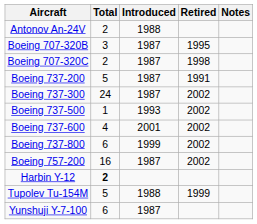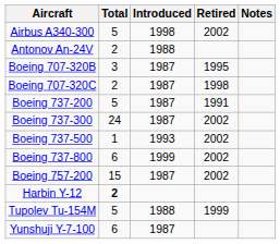 <table class="wikitable" style="margin:1em auto; border-collapse:collapse;text-align:center">
 <tr>
 <th style=>Aircraft</th>
 <th style=>Total</th>
 <th style=>Introduced</th>
 <th style=>Retired</th>
 <th style=>Notes</th>
+</tr>
+<tr>
+<td><a href='#'>Airbus A340-300</a></td>
+<td>5</td>
+<td>1998</td>
+<td>2002</td>
+<td></td>
 </tr>
 <tr>
 <td><a href='#'>Antonov An-24V</a></td>
 <td>2</td>
 <td>1988</td>
 <td></td>
 <td></td>
 </tr>
 <tr>
 <td><a href='#'>Boeing 707-320B</a></td>
 <td>3</td>
 <td>1987</td>
 <td>1995</td>
 <td></td>
 </tr>
 <tr>
 <td><a href='#'>Boeing 707-320C</a></td>
 <td>2</td>
 <td>1987</td>
 <td>1998</td>
 <td></td>
 </tr>
 <tr>
 <td><a href='#'>Boeing 737-200</a></td>
 <td>5</td>
 <td>1987</td>
 <td>1991</td>
 <td></td>
 </tr>
 <tr>
 <td><a href='#'>Boeing 737-300</a></td>
 <td>24</td>
 <td>1987</td>
 <td>2002</td>
 <td></td>
 </tr>
 <tr>
 <td><a href='#'>Boeing 737-500</a></td>
 <td>1</td>
 <td>1993</td>
 <td>2002</td>
 <td></td>
 </tr>
 <tr>
-<td><a href='#'>Boeing 737-600</a></td>
-<td>4</td>
-<td>2001</td>
-<td>2002</td>
-<td></td>
-</tr>
-<tr>
 <td><a href='#'>Boeing 737-800</a></td>
 <td>6</td>
 <td>1999</td>
 <td>2002</td>
 <td></td>
 </tr>
 <tr>
 <td><a href='#'>Boeing 757-200</a></td>
-<td>16</td>
+<td>15</td>
 <td>1987</td>
 <td>2002</td>
 <td></td>
 </tr>
 <tr>
 <td><a href='#'>Harbin Y-12</a></td>
 <td><strong>2</strong></td>
 <td></td>
 <td></td>
 <td></td>
 </tr>
 <tr>
 <td><a href='#'>Tupolev Tu-154M</a></td>
 <td>5</td>
 <td>1988</td>
 <td>1999</td>
 <td></td>
 </tr>
 <tr>
 <td><a href='#'>Yunshuji Y-7-100</a></td>
 <td>6</td>
 <td>1987</td>
 <td></td>
 <td></td>
 </tr>
 </table>
